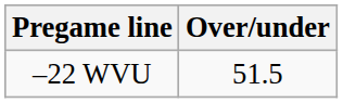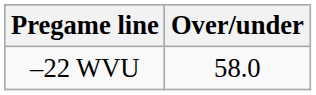 <table class="wikitable">
 <tr align="center">
 <th style=>Pregame line</th>
 <th style=>Over/under</th>
 </tr>
 <tr align="center">
 <td>–22 WVU</td>
-<td>51.5</td>
+<td>58.0</td>
 </tr>
 </table>
